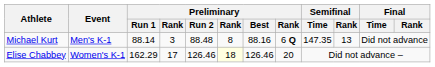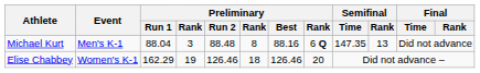 <table class="wikitable" style="font-size:90%">
 <tr>
 <th rowspan="2">Athlete</th>
 <th rowspan="2">Event</th>
 <th colspan="6">Preliminary</th>
 <th colspan="2">Semifinal</th>
 <th colspan="2">Final</th>
 </tr>
 <tr style="font-size:95%">
 <th>Run 1</th>
 <th>Rank</th>
 <th>Run 2</th>
 <th>Rank</th>
 <th>Best</th>
 <th>Rank</th>
 <th>Time</th>
 <th>Rank</th>
 <th>Time</th>
 <th>Rank</th>
 </tr>
 <tr align=center>
 <td align=left><a href='#'>Michael Kurt</a></td>
 <td align=left><a href='#'>Men's K-1</a></td>
-<td>88.14</td>
+<td>88.04</td>
 <td>3</td>
 <td>88.48</td>
 <td>8</td>
 <td>88.16</td>
 <td>6 <strong>Q</strong></td>
 <td>147.35</td>
 <td>13</td>
 <td colspan=2>Did not advance</td>
 </tr>
 <tr align=center>
 <td align=left><a href='#'>Elise Chabbey</a></td>
 <td align=left><a href='#'>Women's K-1</a></td>
 <td>162.29</td>
-<td>17</td>
+<td>19</td>
 <td>126.46</td>
-<td style="background: lightyellow;">18</td>
+<td>18</td>
 <td>126.46</td>
 <td>20</td>
 <td colspan=4>Did not advance –  </td>
 </tr>
 </table>
